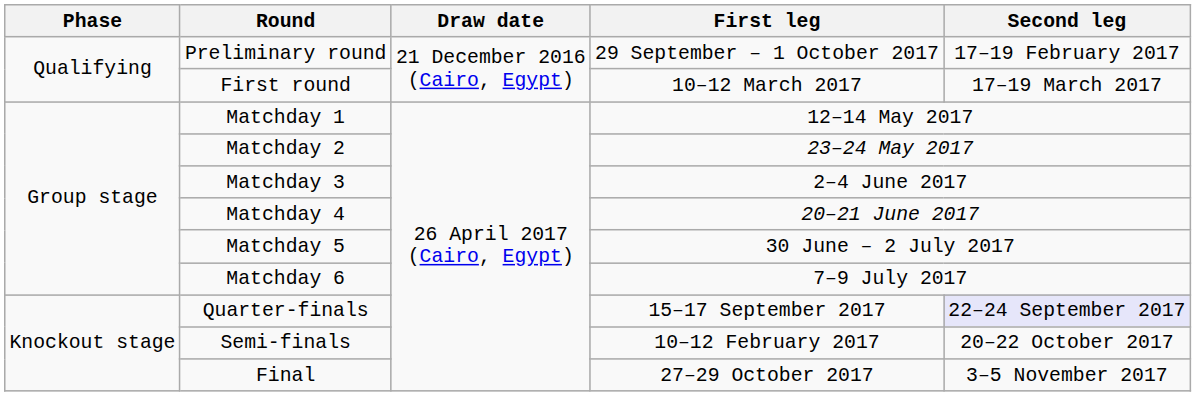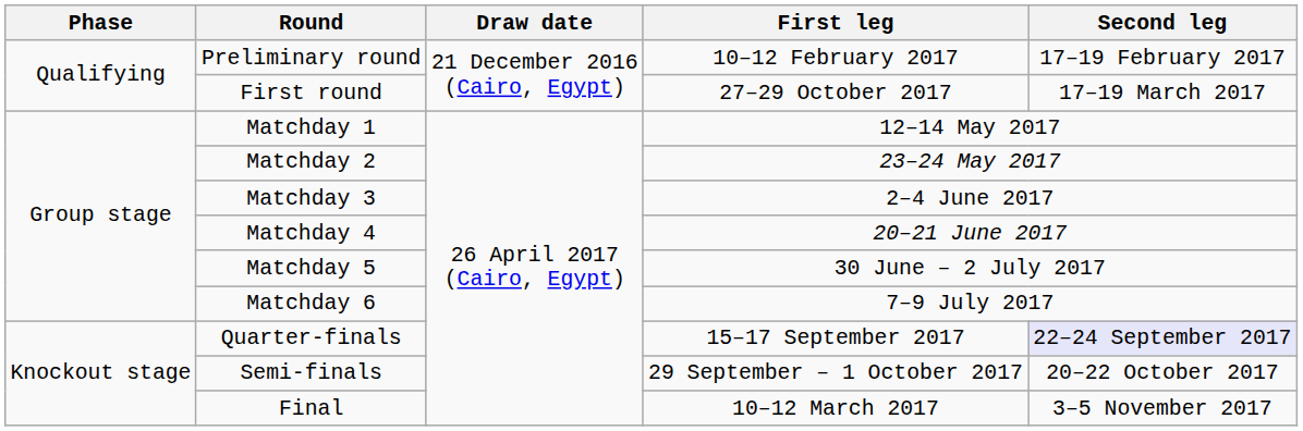 <table class="wikitable" style="text-align:center">
 <tr>
 <th>Phase</th>
 <th>Round</th>
 <th>Draw date</th>
 <th>First leg</th>
 <th>Second leg</th>
 </tr>
 <tr>
 <td rowspan=2>Qualifying</td>
 <td>Preliminary round</td>
 <td rowspan=2>21 December 2016<br>(<a href='#'>Cairo</a>, <a href='#'>Egypt</a>)</td>
-<td>29 September – 1 October 2017</td>
+<td>10–12 February 2017</td>
 <td>17–19 February 2017</td>
 </tr>
 <tr>
 <td>First round</td>
-<td>10–12 March 2017</td>
+<td>27–29 October 2017</td>
 <td>17–19 March 2017</td>
 </tr>
 <tr>
 <td rowspan=6>Group stage</td>
 <td>Matchday 1</td>
 <td rowspan=9>26 April 2017<br>(<a href='#'>Cairo</a>, <a href='#'>Egypt</a>)</td>
 <td colspan=2>12–14 May 2017</td>
 </tr>
 <tr>
 <td>Matchday 2</td>
 <td colspan=2><em>23–24 May 2017</em></td>
 </tr>
 <tr>
 <td>Matchday 3</td>
 <td colspan=2>2–4 June 2017</td>
 </tr>
 <tr>
 <td>Matchday 4</td>
 <td colspan=2><em>20–21 June 2017</em></td>
 </tr>
 <tr>
 <td>Matchday 5</td>
 <td colspan=2>30 June – 2 July 2017</td>
 </tr>
 <tr>
 <td>Matchday 6</td>
 <td colspan=2>7–9 July 2017</td>
 </tr>
 <tr>
 <td rowspan=3>Knockout stage</td>
 <td>Quarter-finals</td>
 <td>15–17 September 2017</td>
 <td style="background: lavender;">22–24 September 2017</td>
 </tr>
 <tr>
 <td>Semi-finals</td>
-<td>10–12 February 2017</td>
+<td>29 September – 1 October 2017</td>
 <td>20–22 October 2017</td>
 </tr>
 <tr>
 <td>Final</td>
-<td>27–29 October 2017</td>
+<td>10–12 March 2017</td>
 <td>3–5 November 2017</td>
 </tr>
 </table>
